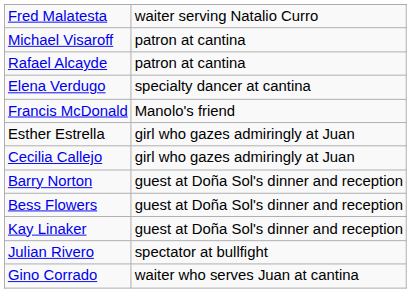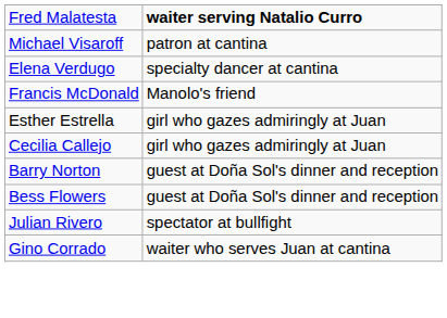 <table class=wikitable>
 <tr>
 </tr>
 <tr>
 <td><a href='#'>Fred Malatesta</a></td>
-<td>waiter serving Natalio Curro</td>
+<td><strong>waiter serving Natalio Curro</strong></td>
 </tr>
 <tr>
 <td><a href='#'>Michael Visaroff</a></td>
-<td>patron at cantina</td>
-</tr>
-<tr>
-<td><a href='#'>Rafael Alcayde</a></td>
 <td>patron at cantina</td>
 </tr>
 <tr>
 <td><a href='#'>Elena Verdugo</a></td>
 <td>specialty dancer at cantina</td>
 </tr>
 <tr>
 <td><a href='#'>Francis McDonald</a></td>
 <td>Manolo's friend</td>
 </tr>
 <tr>
 <td>Esther Estrella</td>
 <td>girl who gazes admiringly at Juan</td>
 </tr>
 <tr>
 <td><a href='#'>Cecilia Callejo</a></td>
 <td>girl who gazes admiringly at Juan</td>
 </tr>
 <tr>
 <td><a href='#'>Barry Norton</a></td>
 <td>guest at Doña Sol's dinner and reception</td>
 </tr>
 <tr>
 <td><a href='#'>Bess Flowers</a></td>
 <td>guest at Doña Sol's dinner and reception</td>
 </tr>
 <tr>
-<td><a href='#'>Kay Linaker</a></td>
-<td>guest at Doña Sol's dinner and reception</td>
-</tr>
-<tr>
 <td><a href='#'>Julian Rivero</a></td>
 <td>spectator at bullfight</td>
 </tr>
 <tr>
 <td><a href='#'>Gino Corrado</a></td>
 <td>waiter who serves Juan at cantina</td>
 </tr>
 </table>
